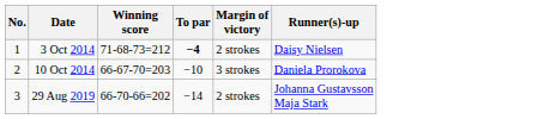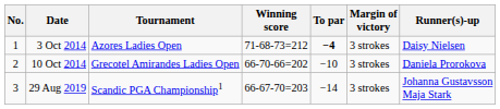 <table class="wikitable" style="font-size:95%;">
 <tr>
 <th>No.</th>
 <th>Date</th>
+<th>Tournament</th>
 <th>Winning<br>score</th>
 <th>To par</th>
 <th>Margin of<br>victory</th>
 <th>Runner(s)-up</th>
 </tr>
 <tr>
 <td align=center>1</td>
 <td align=right>3 Oct <a href='#'>2014</a></td>
+<td><a href='#'>Azores Ladies Open</a></td>
 <td align=right>71-68-73=212</td>
 <td align=center><strong>−4</strong></td>
-<td>2 strokes</td>
+<td>3 strokes</td>
 <td> <a href='#'>Daisy Nielsen</a></td>
 </tr>
 <tr>
 <td align=center>2</td>
 <td align=right>10 Oct <a href='#'>2014</a></td>
-<td align=right>66-67-70=203</td>
+<td><a href='#'>Grecotel Amirandes Ladies Open</a></td>
+<td align=right>66-70-66=202</td>
 <td align=center>−10</td>
 <td>3 strokes</td>
 <td> <a href='#'>Daniela Prorokova</a></td>
 </tr>
 <tr>
 <td align=center>3</td>
 <td align=right>29 Aug <a href='#'>2019</a></td>
-<td align=right>66-70-66=202</td>
+<td><a href='#'>Scandic PGA Championship</a><sup>1</sup></td>
+<td align=right>66-67-70=203</td>
 <td align=center>−14</td>
-<td>2 strokes</td>
+<td>3 strokes</td>
 <td> <a href='#'>Johanna Gustavsson</a><br> <a href='#'>Maja Stark</a></td>
 </tr>
 </table>
